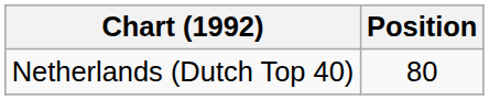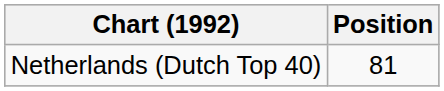 <table class="wikitable">
 <tr>
 <th>Chart (1992)</th>
 <th>Position</th>
 </tr>
 <tr>
 <td>Netherlands (Dutch Top 40)</td>
-<td align="center">80</td>
+<td align="center">81</td>
 </tr>
 </table>
